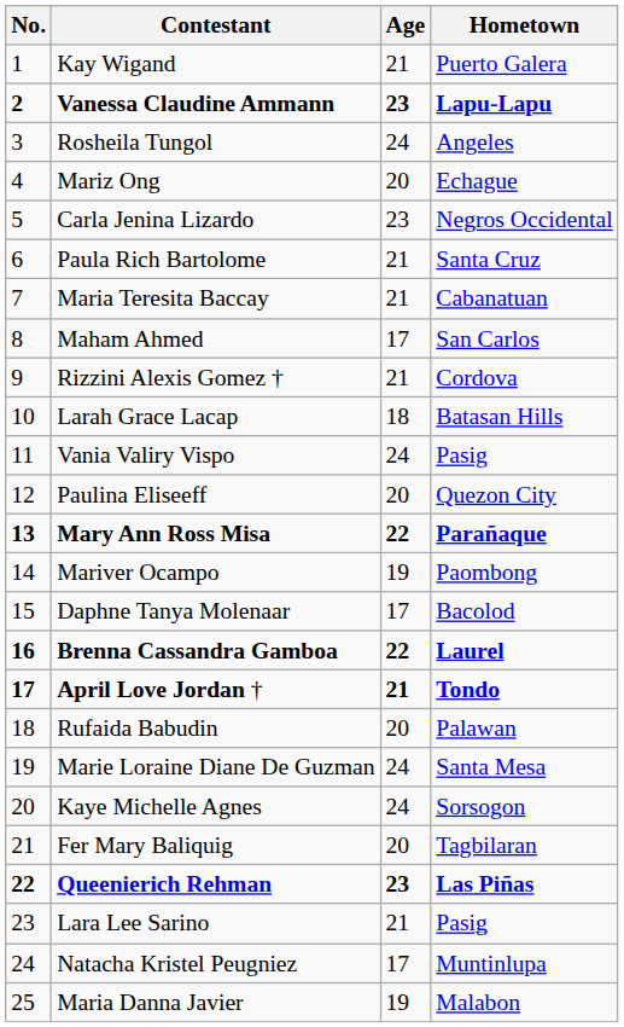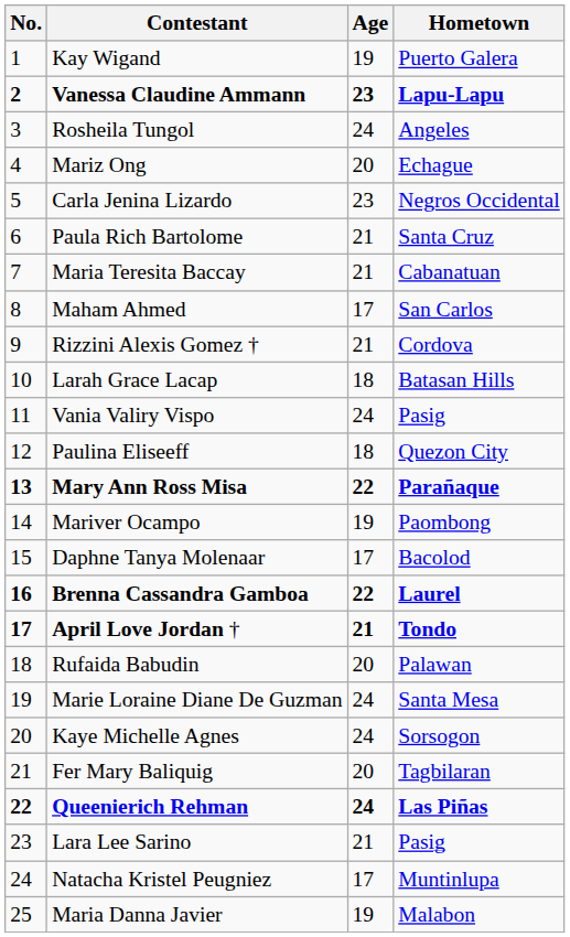 <table class="wikitable sortable" style="font-size: 95%;">
 <tr>
 <th>No.</th>
 <th>Contestant</th>
 <th>Age</th>
 <th>Hometown</th>
 </tr>
 <tr>
 <td>1</td>
 <td>Kay Wigand</td>
-<td>21</td>
+<td>19</td>
 <td><a href='#'>Puerto Galera</a></td>
 </tr>
 <tr>
 <td><strong>2</strong></td>
 <td><strong>Vanessa Claudine Ammann</strong></td>
 <td><strong>23</strong></td>
 <td><strong><a href='#'>Lapu-Lapu</a></strong></td>
 </tr>
 <tr>
 <td>3</td>
 <td>Rosheila Tungol</td>
 <td>24</td>
 <td><a href='#'>Angeles</a></td>
 </tr>
 <tr>
 <td>4</td>
 <td>Mariz Ong</td>
 <td>20</td>
 <td><a href='#'>Echague</a></td>
 </tr>
 <tr>
 <td>5</td>
 <td>Carla Jenina Lizardo</td>
 <td>23</td>
 <td><a href='#'>Negros Occidental</a></td>
 </tr>
 <tr>
 <td>6</td>
 <td>Paula Rich Bartolome</td>
 <td>21</td>
 <td><a href='#'>Santa Cruz</a></td>
 </tr>
 <tr>
 <td>7</td>
 <td>Maria Teresita Baccay</td>
 <td>21</td>
 <td><a href='#'>Cabanatuan</a></td>
 </tr>
 <tr>
 <td>8</td>
 <td>Maham Ahmed</td>
 <td>17</td>
 <td><a href='#'>San Carlos</a></td>
 </tr>
 <tr>
 <td>9</td>
 <td>Rizzini Alexis Gomez †</td>
 <td>21</td>
 <td><a href='#'>Cordova</a></td>
 </tr>
 <tr>
 <td>10</td>
 <td>Larah Grace Lacap</td>
 <td>18</td>
 <td><a href='#'>Batasan Hills</a></td>
 </tr>
 <tr>
 <td>11</td>
 <td>Vania Valiry Vispo</td>
 <td>24</td>
 <td><a href='#'>Pasig</a></td>
 </tr>
 <tr>
 <td>12</td>
 <td>Paulina Eliseeff</td>
-<td>20</td>
+<td>18</td>
 <td><a href='#'>Quezon City</a></td>
 </tr>
 <tr>
 <td><strong>13</strong></td>
 <td><strong>Mary Ann Ross Misa</strong></td>
 <td><strong>22</strong></td>
 <td><strong><a href='#'>Parañaque</a></strong></td>
 </tr>
 <tr>
 <td>14</td>
 <td>Mariver Ocampo</td>
 <td>19</td>
 <td><a href='#'>Paombong</a></td>
 </tr>
 <tr>
 <td>15</td>
 <td>Daphne Tanya Molenaar</td>
 <td>17</td>
 <td><a href='#'>Bacolod</a></td>
 </tr>
 <tr>
 <td><strong>16</strong></td>
 <td><strong>Brenna Cassandra Gamboa</strong></td>
 <td><strong>22</strong></td>
 <td><strong><a href='#'>Laurel</a></strong></td>
 </tr>
 <tr>
 <td><strong>17</strong></td>
 <td><strong>April Love Jordan</strong> †</td>
 <td><strong>21</strong></td>
 <td><strong><a href='#'>Tondo</a></strong></td>
 </tr>
 <tr>
 <td>18</td>
 <td>Rufaida Babudin</td>
 <td>20</td>
 <td><a href='#'>Palawan</a></td>
 </tr>
 <tr>
 <td>19</td>
 <td>Marie Loraine Diane De Guzman</td>
 <td>24</td>
 <td><a href='#'>Santa Mesa</a></td>
 </tr>
 <tr>
 <td>20</td>
 <td>Kaye Michelle Agnes</td>
 <td>24</td>
 <td><a href='#'>Sorsogon</a></td>
 </tr>
 <tr>
 <td>21</td>
 <td>Fer Mary Baliquig</td>
 <td>20</td>
 <td><a href='#'>Tagbilaran</a></td>
 </tr>
 <tr>
 <td><strong>22</strong></td>
 <td><strong><a href='#'>Queenierich Rehman</a></strong></td>
-<td><strong>23</strong></td>
+<td><strong>24</strong></td>
 <td><strong><a href='#'>Las Piñas</a></strong></td>
 </tr>
 <tr>
 <td>23</td>
 <td>Lara Lee Sarino</td>
 <td>21</td>
 <td><a href='#'>Pasig</a></td>
 </tr>
 <tr>
 <td>24</td>
 <td>Natacha Kristel Peugniez</td>
 <td>17</td>
 <td><a href='#'>Muntinlupa</a></td>
 </tr>
 <tr>
 <td>25</td>
 <td>Maria Danna Javier</td>
 <td>19</td>
 <td><a href='#'>Malabon</a></td>
 </tr>
 </table>
